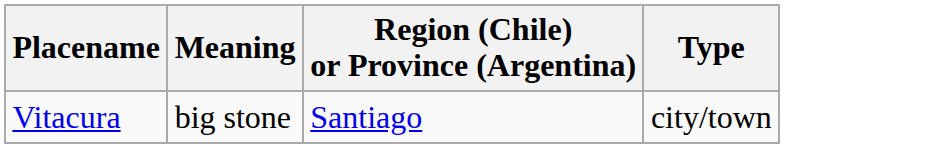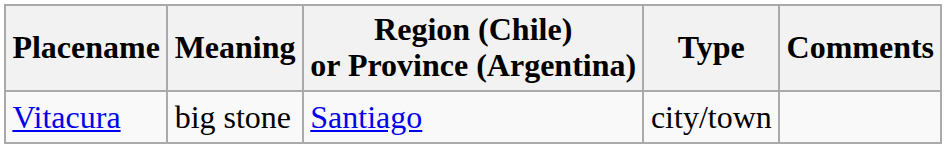 <table align=center class="wikitable">
 <tr>
 <th>Placename</th>
 <th>Meaning</th>
 <th>Region (Chile)<br>or Province (Argentina)</th>
 <th>Type</th>
+<th>Comments</th>
 </tr>
 <tr>
 <td><a href='#'>Vitacura</a></td>
 <td>big stone</td>
 <td><a href='#'>Santiago</a></td>
 <td>city/town</td>
+<td></td>
 </tr>
 </table>
